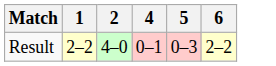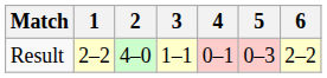 <table class="wikitable">
 <tr>
 <th>Match</th>
 <th>1</th>
 <th>2</th>
+<th>3</th>
 <th>4</th>
 <th>5</th>
 <th>6</th>
 </tr>
 <tr>
 <td>Result</td>
 <td bgcolor="#FFFFCC">2–2</td>
 <td bgcolor="#CCFFCC">4–0</td>
+<td bgcolor="#FFFFCC">1–1</td>
 <td bgcolor="#FFCCCC">0–1</td>
 <td bgcolor="#FFCCCC">0–3</td>
 <td bgcolor="#FFFFCC">2–2</td>
 </tr>
 </table>
